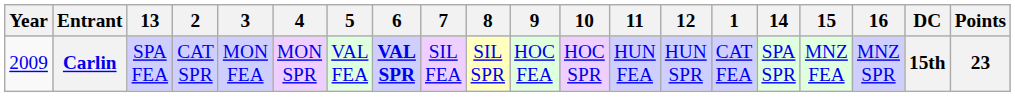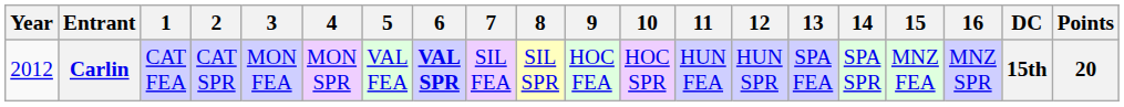 <table class="wikitable" style="text-align:center; font-size:85%">
 <tr>
 <th>Year</th>
 <th>Entrant</th>
-<th>13</th>
+<th>1</th>
 <th>2</th>
 <th>3</th>
 <th>4</th>
 <th>5</th>
 <th>6</th>
 <th>7</th>
 <th>8</th>
 <th>9</th>
 <th>10</th>
 <th>11</th>
 <th>12</th>
-<th>1</th>
+<th>13</th>
 <th>14</th>
 <th>15</th>
 <th>16</th>
 <th>DC</th>
 <th>Points</th>
 </tr>
 <tr>
-<td><a href='#'>2009</a></td>
+<td><a href='#'>2012</a></td>
 <th><a href='#'>Carlin</a></th>
-<td style="background:#cfcfff;"><a href='#'>SPA<br>FEA</a><br></td>
+<td style="background:#cfcfff;"><a href='#'>CAT<br>FEA</a><br></td>
 <td style="background:#cfcfff;"><a href='#'>CAT<br>SPR</a><br></td>
 <td style="background:#cfcfff;"><a href='#'>MON<br>FEA</a><br></td>
 <td style="background:#efcfff;"><a href='#'>MON<br>SPR</a><br></td>
 <td style="background:#dfffdf;"><a href='#'>VAL<br>FEA</a> <br></td>
 <td style="background:#cfcfff;"><strong><a href='#'>VAL<br>SPR</a><br></strong></td>
 <td style="background:#efcfff;"><a href='#'>SIL<br>FEA</a><br></td>
 <td style="background:#ffffbf;"><a href='#'>SIL<br>SPR</a><br></td>
 <td style="background:#dfffdf;"><a href='#'>HOC<br>FEA</a><br></td>
 <td style="background:#efcfff;"><a href='#'>HOC<br>SPR</a><br></td>
 <td style="background:#cfcfff;"><a href='#'>HUN<br>FEA</a><br></td>
 <td style="background:#cfcfff;"><a href='#'>HUN<br>SPR</a><br></td>
-<td style="background:#cfcfff;"><a href='#'>CAT<br>FEA</a><br></td>
+<td style="background:#cfcfff;"><a href='#'>SPA<br>FEA</a><br></td>
 <td style="background:#dfffdf;"><a href='#'>SPA<br>SPR</a><br></td>
 <td style="background:#dfffdf;"><a href='#'>MNZ<br>FEA</a><br></td>
 <td style="background:#cfcfff;"><a href='#'>MNZ<br>SPR</a><br></td>
 <th>15th</th>
-<th>23</th>
+<th>20</th>
 </tr>
 </table>
